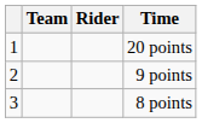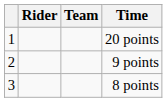 <table class="wikitable">
 <tr>
 <th></th>
+<th>Rider</th>
 <th>Team</th>
-<th>Rider</th>
 <th>Time</th>
 </tr>
 <tr>
 <td>1</td>
+<td> </td>
 <td></td>
-<td> </td>
 <td align="right">20 points</td>
 </tr>
 <tr>
 <td>2</td>
 <td></td>
 <td></td>
 <td align="right">9 points</td>
 </tr>
 <tr>
 <td>3</td>
 <td></td>
 <td></td>
 <td align="right">8 points</td>
 </tr>
 </table>
